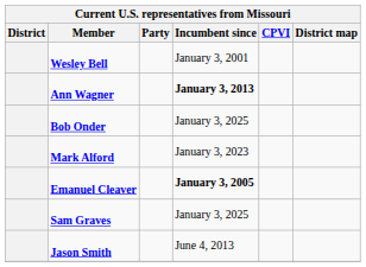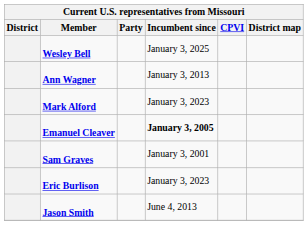 <table class="wikitable sticky-header-multi sortable">
 <tr>
 <th colspan=6>Current U.S. representatives from Missouri</th>
 </tr>
 <tr>
 <th>District</th>
 <th>Member<br></th>
 <th>Party</th>
 <th data-sort-type="date">Incumbent since</th>
 <th data-sort-type="number"><a href='#'>CPVI</a><br></th>
 <th class="unsortable">District map</th>
 </tr>
 <tr>
 <th></th>
 <td data-sort-value="Bush, Cori"><br><strong><a href='#'>Wesley Bell</a></strong><br></td>
 <td></td>
-<td>January 3, 2001</td>
+<td>January 3, 2025</td>
 <td></td>
 <td></td>
 </tr>
 <tr>
 <th></th>
 <td data-sort-value="Wagner, Ann"><br><strong><a href='#'>Ann Wagner</a></strong><br></td>
 <td></td>
-<td><strong>January 3, 2013</strong></td>
-<td></td>
-<td></td>
-</tr>
-<tr>
-<th></th>
-<td data-sort-value="Onder, Bob"><br><strong><a href='#'>Bob Onder</a></strong><br></td>
-<td></td>
-<td>January 3, 2025</td>
+<td>January 3, 2013</td>
 <td></td>
 <td></td>
 </tr>
 <tr>
 <th></th>
 <td data-sort-value="Alford, Mark"><br><strong><a href='#'>Mark Alford</a></strong><br></td>
 <td></td>
 <td>January 3, 2023</td>
 <td></td>
 <td></td>
 </tr>
 <tr>
 <th></th>
 <td data-sort-value="Cleaver, Emanuel"><br><strong><a href='#'>Emanuel Cleaver</a></strong><br></td>
 <td></td>
 <td><strong>January 3, 2005</strong></td>
 <td></td>
 <td></td>
 </tr>
 <tr>
 <th></th>
 <td data-sort-value="Graves, Sam"><br><strong><a href='#'>Sam Graves</a></strong><br></td>
 <td></td>
-<td>January 3, 2025</td>
+<td>January 3, 2001</td>
+<td></td>
+<td></td>
+</tr>
+<tr>
+<th></th>
+<td data-sort-value="Burlison, Eric"><br><strong><a href='#'>Eric Burlison</a></strong><br></td>
+<td></td>
+<td>January 3, 2023</td>
 <td></td>
 <td></td>
 </tr>
 <tr>
 <th></th>
 <td data-sort-value="Smith, Jason"><br><strong><a href='#'>Jason Smith</a></strong><br></td>
 <td></td>
 <td>June 4, 2013</td>
 <td></td>
 <td></td>
 </tr>
 <tr>
 </tr>
 </table>
